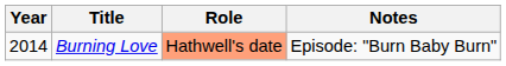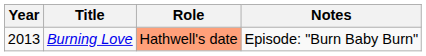 <table class="wikitable">
 <tr>
 <th>Year</th>
 <th>Title</th>
 <th>Role</th>
 <th class="unsortable">Notes</th>
 </tr>
 <tr>
-<td>2014</td>
+<td>2013</td>
 <td><em><a href='#'>Burning Love</a></em></td>
 <td style="background: lightsalmon;">Hathwell's date</td>
 <td>Episode: "Burn Baby Burn"</td>
 </tr>
 </table>
